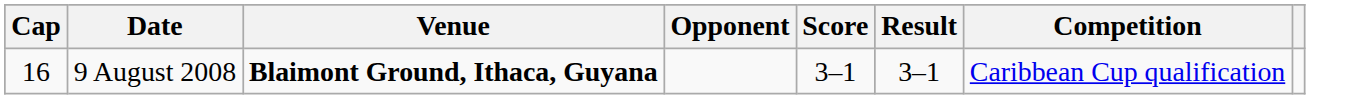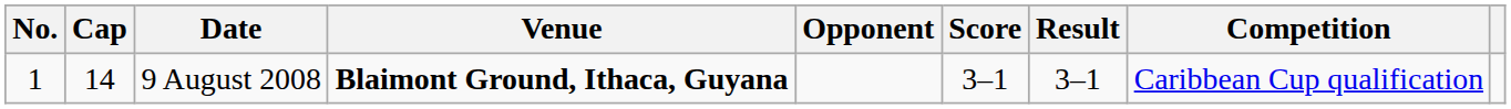 <table class="wikitable sortable">
 <tr>
+<th scope="col">No.</th>
 <th scope="col">Cap</th>
 <th scope="col">Date</th>
 <th scope="col">Venue</th>
 <th scope="col">Opponent</th>
 <th scope="col">Score</th>
 <th scope="col">Result</th>
 <th scope="col">Competition</th>
 <th class="unsortable" scope="col"></th>
 </tr>
 <tr>
-<td align="center">16</td>
+<td align="center">1</td>
+<td align="center">14</td>
 <td>9 August 2008</td>
 <td><strong>Blaimont Ground, Ithaca, Guyana</strong></td>
 <td></td>
 <td align="center">3–1</td>
 <td align="center">3–1</td>
 <td><a href='#'>Caribbean Cup qualification</a></td>
 <td align="center"></td>
 </tr>
 </table>
